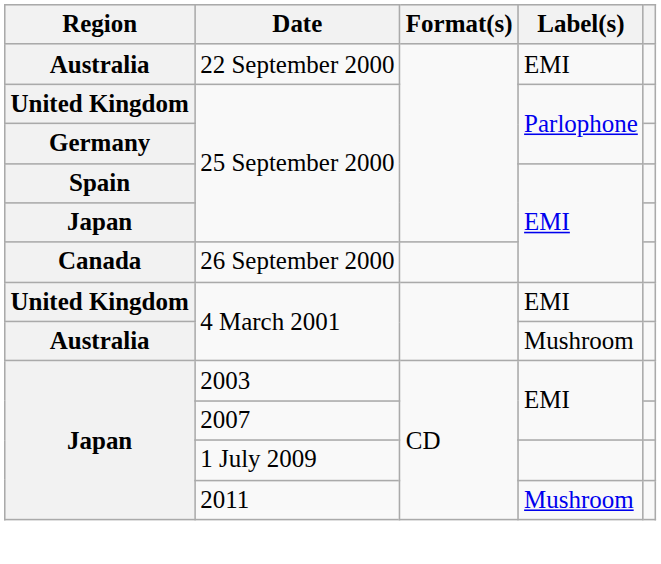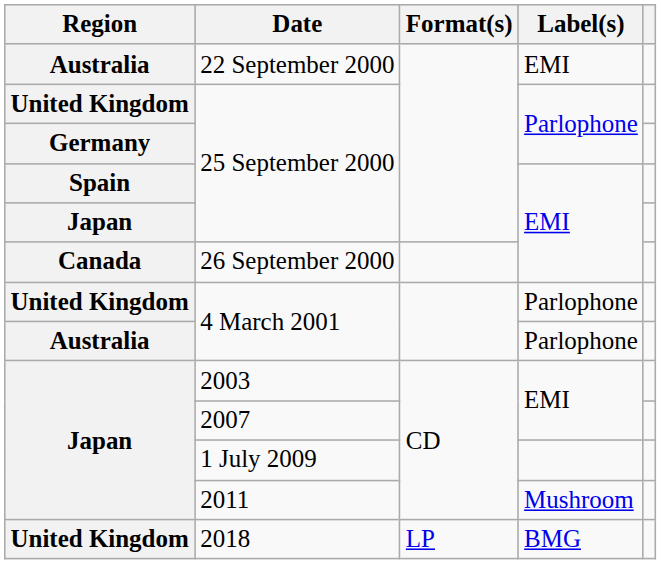 <table class="wikitable plainrowheaders">
 <tr>
 <th scope="col">Region</th>
 <th scope="col">Date</th>
 <th scope="col">Format(s)</th>
 <th scope="col">Label(s)</th>
 <th scope="col"></th>
 </tr>
 <tr>
 <th scope="row">Australia</th>
 <td>22 September 2000</td>
 <td rowspan="5"></td>
 <td>EMI</td>
 <td align="center"></td>
 </tr>
 <tr>
 <th scope="row">United Kingdom</th>
 <td rowspan="4">25 September 2000</td>
 <td rowspan="2"><a href='#'>Parlophone</a></td>
 <td align="center"></td>
 </tr>
 <tr>
 <th scope="row">Germany</th>
 <td align="center"></td>
 </tr>
 <tr>
 <th scope="row">Spain</th>
 <td rowspan="3"><a href='#'>EMI</a></td>
 <td align="center"></td>
 </tr>
 <tr>
 <th scope="row">Japan</th>
 <td align="center"></td>
 </tr>
 <tr>
 <th scope="row">Canada</th>
 <td rowspan="1">26 September 2000</td>
 <td rowspan="1"></td>
 <td align="center"></td>
 </tr>
 <tr>
 <th scope="row">United Kingdom</th>
 <td rowspan="2">4 March 2001</td>
 <td rowspan="2"></td>
-<td>EMI</td>
+<td>Parlophone</td>
 <td align="center"></td>
 </tr>
 <tr>
 <th scope="row">Australia</th>
-<td>Mushroom</td>
+<td>Parlophone</td>
 <td align="center"></td>
 </tr>
 <tr>
 <th scope="row" rowspan="4">Japan</th>
 <td>2003</td>
 <td rowspan="4">CD</td>
 <td rowspan="2">EMI</td>
 <td align="center"></td>
 </tr>
 <tr>
 <td>2007</td>
 <td align="center"></td>
 </tr>
 <tr>
 <td>1 July 2009</td>
 <td></td>
 <td align="center"></td>
 </tr>
 <tr>
 <td>2011</td>
 <td><a href='#'>Mushroom</a></td>
 <td align="center"></td>
 </tr>
+<tr>
+<th scope="row">United Kingdom</th>
+<td>2018</td>
+<td><a href='#'>LP</a></td>
+<td><a href='#'>BMG</a></td>
+<td align="center"></td>
+</tr>
 </table>
